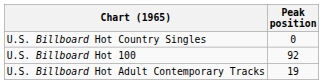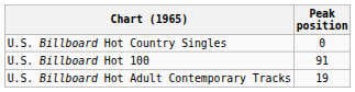 <table class="wikitable sortable">
 <tr>
 <th align="left">Chart (1965)</th>
 <th align="center">Peak<br>position</th>
 </tr>
 <tr>
 <td align="left">U.S. <em>Billboard</em> Hot Country Singles</td>
 <td align="center">0</td>
 </tr>
 <tr>
 <td align="left">U.S. <em>Billboard</em> Hot 100</td>
-<td align="center">92</td>
+<td align="center">91</td>
 </tr>
 <tr>
 <td align="left">U.S. <em>Billboard</em> Hot Adult Contemporary Tracks</td>
 <td align="center">19</td>
 </tr>
 </table>
